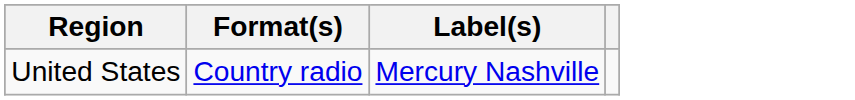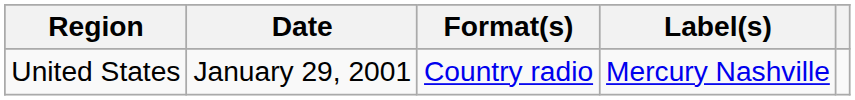 <table class="wikitable">
 <tr>
 <th>Region</th>
+<th>Date</th>
 <th>Format(s)</th>
 <th>Label(s)</th>
 <th></th>
 </tr>
 <tr>
 <td>United States</td>
+<td>January 29, 2001</td>
 <td><a href='#'>Country radio</a></td>
 <td><a href='#'>Mercury Nashville</a></td>
 <td></td>
 </tr>
 </table>
